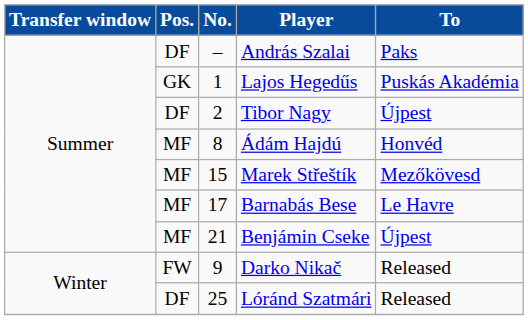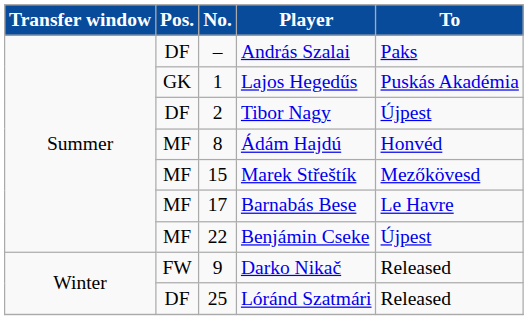 <table class="wikitable plainrowheaders sortable">
 <tr>
 <th style="background-color:#094B9B;color:white">Transfer window</th>
 <th style="background-color:#094B9B;color:white">Pos.</th>
 <th style="background-color:#094B9B;color:white">No.</th>
 <th style="background-color:#094B9B;color:white">Player</th>
 <th style="background-color:#094B9B;color:white">To</th>
 </tr>
 <tr>
 <td rowspan="7" style="text-align:center;">Summer</td>
 <td style=text-align:center;>DF</td>
 <td style=text-align:center;>–</td>
 <td style=text-align:left;> <a href='#'>András Szalai</a></td>
 <td style=text-align:left;><a href='#'>Paks</a></td>
 </tr>
 <tr>
 <td style=text-align:center;>GK</td>
 <td style=text-align:center;>1</td>
 <td style=text-align:left;> <a href='#'>Lajos Hegedűs</a></td>
 <td style=text-align:left;><a href='#'>Puskás Akadémia</a></td>
 </tr>
 <tr>
 <td style=text-align:center;>DF</td>
 <td style=text-align:center;>2</td>
 <td style=text-align:left;> <a href='#'>Tibor Nagy</a></td>
 <td style=text-align:left;><a href='#'>Újpest</a></td>
 </tr>
 <tr>
 <td style=text-align:center;>MF</td>
 <td style=text-align:center;>8</td>
 <td style=text-align:left;> <a href='#'>Ádám Hajdú</a></td>
 <td style=text-align:left;><a href='#'>Honvéd</a></td>
 </tr>
 <tr>
 <td style=text-align:center;>MF</td>
 <td style=text-align:center;>15</td>
 <td style=text-align:left;> <a href='#'>Marek Střeštík</a></td>
 <td style=text-align:left;><a href='#'>Mezőkövesd</a></td>
 </tr>
 <tr>
 <td style=text-align:center;>MF</td>
 <td style=text-align:center;>17</td>
 <td style=text-align:left;> <a href='#'>Barnabás Bese</a></td>
 <td style=text-align:left;> <a href='#'>Le Havre</a></td>
 </tr>
 <tr>
 <td style=text-align:center;>MF</td>
-<td style=text-align:center;>21</td>
+<td style=text-align:center;>22</td>
 <td style=text-align:left;> <a href='#'>Benjámin Cseke</a></td>
 <td style=text-align:left;><a href='#'>Újpest</a></td>
 </tr>
 <tr>
 <td rowspan="2" style="text-align:center;">Winter</td>
 <td style=text-align:center;>FW</td>
 <td style=text-align:center;>9</td>
 <td style=text-align:left;> <a href='#'>Darko Nikač</a></td>
 <td style=text-align:left;>Released</td>
 </tr>
 <tr>
 <td style=text-align:center;>DF</td>
 <td style=text-align:center;>25</td>
 <td style=text-align:left;> <a href='#'>Lóránd Szatmári</a></td>
 <td style=text-align:left;>Released</td>
 </tr>
 <tr>
 </tr>
 </table>
